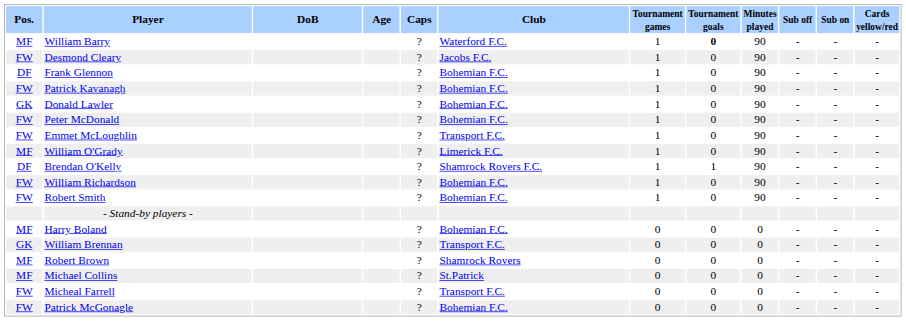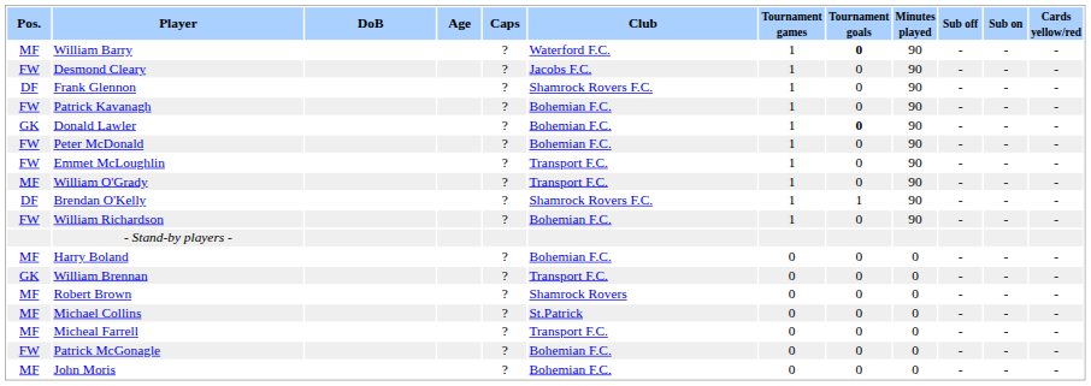 <table border="0" width="100%" style="border: 1px solid #999; background-color:#FFFFFF; text-align:center">
 <tr align="center" bgcolor="#AAD0FF">
 <th width=4%>Pos.</th>
 <th width=23%>Player</th>
 <th width=12%>DoB</th>
 <th width=4%>Age</th>
 <th width=4%>Caps</th>
 <th width=21%>Club</th>
 <th width=6%><small>Tournament<br>games</small></th>
 <th width=6%><small>Tournament<br>goals</small></th>
 <th width=4%><small>Minutes<br>played</small></th>
 <th width=4%><small>Sub off</small></th>
 <th width=4%><small>Sub on</small></th>
 <th width=4%><small>Cards<br>yellow/red</small></th>
 </tr>
 <tr>
 <td><a href='#'>MF</a></td>
 <td align="left"><a href='#'>William Barry</a></td>
 <td></td>
 <td></td>
 <td>?</td>
 <td align="left"> <a href='#'>Waterford F.C.</a></td>
 <td>1</td>
 <td><strong>0</strong></td>
 <td>90</td>
 <td>-</td>
 <td>-</td>
 <td>-</td>
 </tr>
 <tr bgcolor="#EFEFEF">
 <td><a href='#'>FW</a></td>
 <td align="left"><a href='#'>Desmond Cleary</a></td>
 <td></td>
 <td></td>
 <td>?</td>
 <td align="left"> <a href='#'>Jacobs F.C.</a></td>
 <td>1</td>
 <td>0</td>
 <td>90</td>
 <td>-</td>
 <td>-</td>
 <td>-</td>
 </tr>
 <tr>
 <td><a href='#'>DF</a></td>
 <td align="left"><a href='#'>Frank Glennon</a></td>
 <td></td>
 <td></td>
 <td>?</td>
-<td align="left"> <a href='#'>Bohemian F.C.</a></td>
+<td align="left"> <a href='#'>Shamrock Rovers F.C.</a></td>
 <td>1</td>
 <td>0</td>
 <td>90</td>
 <td>-</td>
 <td>-</td>
 <td>-</td>
 </tr>
 <tr bgcolor="#EFEFEF">
 <td><a href='#'>FW</a></td>
 <td align="left"><a href='#'>Patrick Kavanagh</a></td>
 <td></td>
 <td></td>
 <td>?</td>
 <td align="left"> <a href='#'>Bohemian F.C.</a></td>
 <td>1</td>
 <td>0</td>
 <td>90</td>
 <td>-</td>
 <td>-</td>
 <td>-</td>
 </tr>
 <tr>
 <td><a href='#'>GK</a></td>
 <td align="left"><a href='#'>Donald Lawler</a></td>
 <td></td>
 <td></td>
 <td>?</td>
 <td align="left"> <a href='#'>Bohemian F.C.</a></td>
 <td>1</td>
-<td>0</td>
+<td><strong>0</strong></td>
 <td>90</td>
 <td>-</td>
 <td>-</td>
 <td>-</td>
 </tr>
 <tr bgcolor="#EFEFEF">
 <td><a href='#'>FW</a></td>
 <td align="left"><a href='#'>Peter McDonald</a></td>
 <td></td>
 <td></td>
 <td>?</td>
 <td align="left"> <a href='#'>Bohemian F.C.</a></td>
 <td>1</td>
 <td>0</td>
 <td>90</td>
 <td>-</td>
 <td>-</td>
 <td>-</td>
 </tr>
 <tr>
 <td><a href='#'>FW</a></td>
 <td align="left"><a href='#'>Emmet McLoughlin</a></td>
 <td></td>
 <td></td>
 <td>?</td>
 <td align="left"> <a href='#'>Transport F.C.</a></td>
 <td>1</td>
 <td>0</td>
 <td>90</td>
 <td>-</td>
 <td>-</td>
 <td>-</td>
 </tr>
 <tr bgcolor="#EFEFEF">
 <td><a href='#'>MF</a></td>
 <td align="left"><a href='#'>William O'Grady</a></td>
 <td></td>
 <td></td>
 <td>?</td>
-<td align="left"> <a href='#'>Limerick F.C.</a></td>
+<td align="left"> <a href='#'>Transport F.C.</a></td>
 <td>1</td>
 <td>0</td>
 <td>90</td>
 <td>-</td>
 <td>-</td>
 <td>-</td>
 </tr>
 <tr>
 <td><a href='#'>DF</a></td>
 <td align="left"><a href='#'>Brendan O'Kelly</a></td>
 <td></td>
 <td></td>
 <td>?</td>
 <td align="left"> <a href='#'>Shamrock Rovers F.C.</a></td>
 <td>1</td>
 <td>1</td>
 <td>90</td>
 <td>-</td>
 <td>-</td>
 <td>-</td>
 </tr>
 <tr bgcolor="#EFEFEF">
 <td><a href='#'>FW</a></td>
 <td align="left"><a href='#'>William Richardson</a></td>
-<td></td>
-<td></td>
-<td>?</td>
-<td align="left"> <a href='#'>Bohemian F.C.</a></td>
-<td>1</td>
-<td>0</td>
-<td>90</td>
-<td>-</td>
-<td>-</td>
-<td>-</td>
-</tr>
-<tr>
-<td><a href='#'>FW</a></td>
-<td align="left"><a href='#'>Robert Smith</a></td>
 <td></td>
 <td></td>
 <td>?</td>
 <td align="left"> <a href='#'>Bohemian F.C.</a></td>
 <td>1</td>
 <td>0</td>
 <td>90</td>
 <td>-</td>
 <td>-</td>
 <td>-</td>
 </tr>
 <tr bgcolor="#EFEFEF">
 <td></td>
 <td>- <em>Stand-by players</em> -</td>
 <td></td>
 <td></td>
 <td></td>
 <td></td>
 <td></td>
 <td></td>
 <td></td>
 <td></td>
 <td></td>
 <td></td>
 </tr>
 <tr>
 <td><a href='#'>MF</a></td>
 <td align="left"><a href='#'>Harry Boland</a></td>
 <td></td>
 <td></td>
 <td>?</td>
 <td align="left"> <a href='#'>Bohemian F.C.</a></td>
 <td>0</td>
 <td>0</td>
 <td>0</td>
 <td>-</td>
 <td>-</td>
 <td>-</td>
 </tr>
 <tr bgcolor="#EFEFEF">
 <td><a href='#'>GK</a></td>
 <td align="left"><a href='#'>William Brennan</a></td>
 <td></td>
 <td></td>
 <td>?</td>
 <td align="left"> <a href='#'>Transport F.C.</a></td>
 <td>0</td>
 <td>0</td>
 <td>0</td>
 <td>-</td>
 <td>-</td>
 <td>-</td>
 </tr>
 <tr>
 <td><a href='#'>MF</a></td>
 <td align="left"><a href='#'>Robert Brown</a></td>
 <td></td>
 <td></td>
 <td>?</td>
 <td align="left"> <a href='#'>Shamrock Rovers</a></td>
 <td>0</td>
 <td>0</td>
 <td>0</td>
 <td>-</td>
 <td>-</td>
 <td>-</td>
 </tr>
 <tr bgcolor="#EFEFEF">
 <td><a href='#'>MF</a></td>
 <td align="left"><a href='#'>Michael Collins</a></td>
 <td></td>
 <td></td>
 <td>?</td>
 <td align="left"> <a href='#'>St.Patrick</a></td>
 <td>0</td>
 <td>0</td>
 <td>0</td>
 <td>-</td>
 <td>-</td>
 <td>-</td>
 </tr>
 <tr>
-<td><a href='#'>FW</a></td>
+<td><a href='#'>MF</a></td>
 <td align="left"><a href='#'>Micheal Farrell</a></td>
 <td></td>
 <td></td>
 <td>?</td>
 <td align="left"> <a href='#'>Transport F.C.</a></td>
 <td>0</td>
 <td>0</td>
 <td>0</td>
 <td>-</td>
 <td>-</td>
 <td>-</td>
 </tr>
 <tr bgcolor="#EFEFEF">
 <td><a href='#'>FW</a></td>
 <td align="left"><a href='#'>Patrick McGonagle</a></td>
 <td></td>
 <td></td>
 <td>?</td>
 <td align="left"> <a href='#'>Bohemian F.C.</a></td>
 <td>0</td>
 <td>0</td>
 <td>0</td>
 <td>-</td>
 <td>-</td>
 <td>-</td>
 </tr>
+<tr>
+<td><a href='#'>MF</a></td>
+<td align="left"><a href='#'>John Moris</a></td>
+<td></td>
+<td></td>
+<td>?</td>
+<td align="left"> <a href='#'>Bohemian F.C.</a></td>
+<td>0</td>
+<td>0</td>
+<td>0</td>
+<td>-</td>
+<td>-</td>
+<td>-</td>
+</tr>
 </table>
